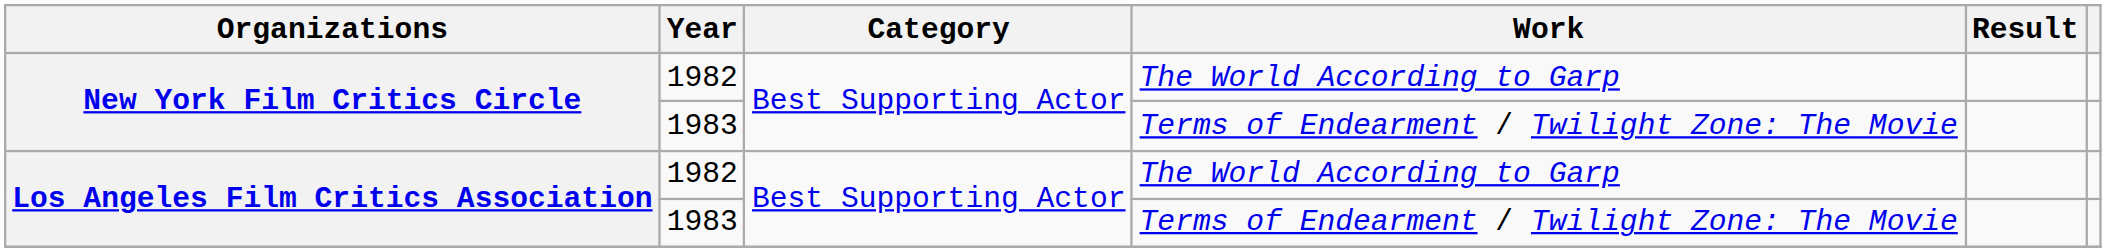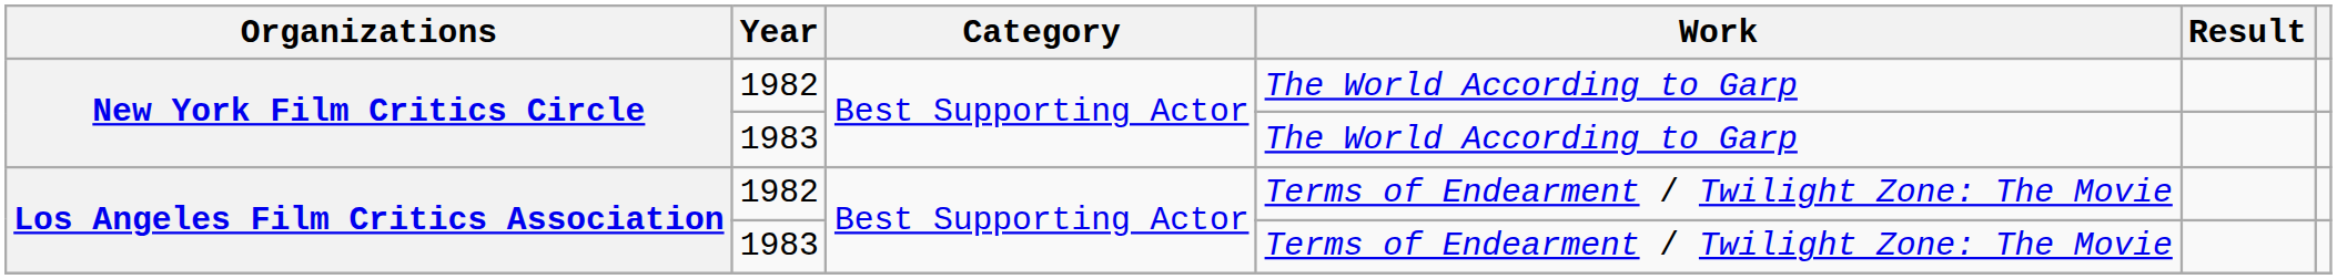 <table class= "wikitable plainrowheaders sortable">
 <tr>
 <th>Organizations</th>
 <th scope="col">Year</th>
 <th scope="col">Category</th>
 <th scope="col">Work</th>
 <th scope="col">Result</th>
 <th scope="col" class="unsortable"></th>
 </tr>
 <tr>
 <th scope="row" rowspan="2"><a href='#'>New York Film Critics Circle</a></th>
 <td>1982</td>
 <td rowspan=2><a href='#'>Best Supporting Actor</a></td>
 <td><em><a href='#'>The World According to Garp</a></em></td>
 <td></td>
 <td></td>
 </tr>
 <tr>
 <td>1983</td>
-<td><em><a href='#'>Terms of Endearment</a></em> / <em><a href='#'>Twilight Zone: The Movie</a></em></td>
+<td><em><a href='#'>The World According to Garp</a></em></td>
 <td></td>
 <td></td>
 </tr>
 <tr>
 <th scope="row" rowspan="2"><a href='#'>Los Angeles Film Critics Association</a></th>
 <td>1982</td>
 <td rowspan=2><a href='#'>Best Supporting Actor</a></td>
-<td><em><a href='#'>The World According to Garp</a></em></td>
+<td><em><a href='#'>Terms of Endearment</a></em> / <em><a href='#'>Twilight Zone: The Movie</a></em></td>
 <td></td>
 <td></td>
 </tr>
 <tr>
 <td>1983</td>
 <td><em><a href='#'>Terms of Endearment</a></em> / <em><a href='#'>Twilight Zone: The Movie</a></em></td>
 <td></td>
 <td></td>
 </tr>
 <tr>
 </tr>
 </table>
